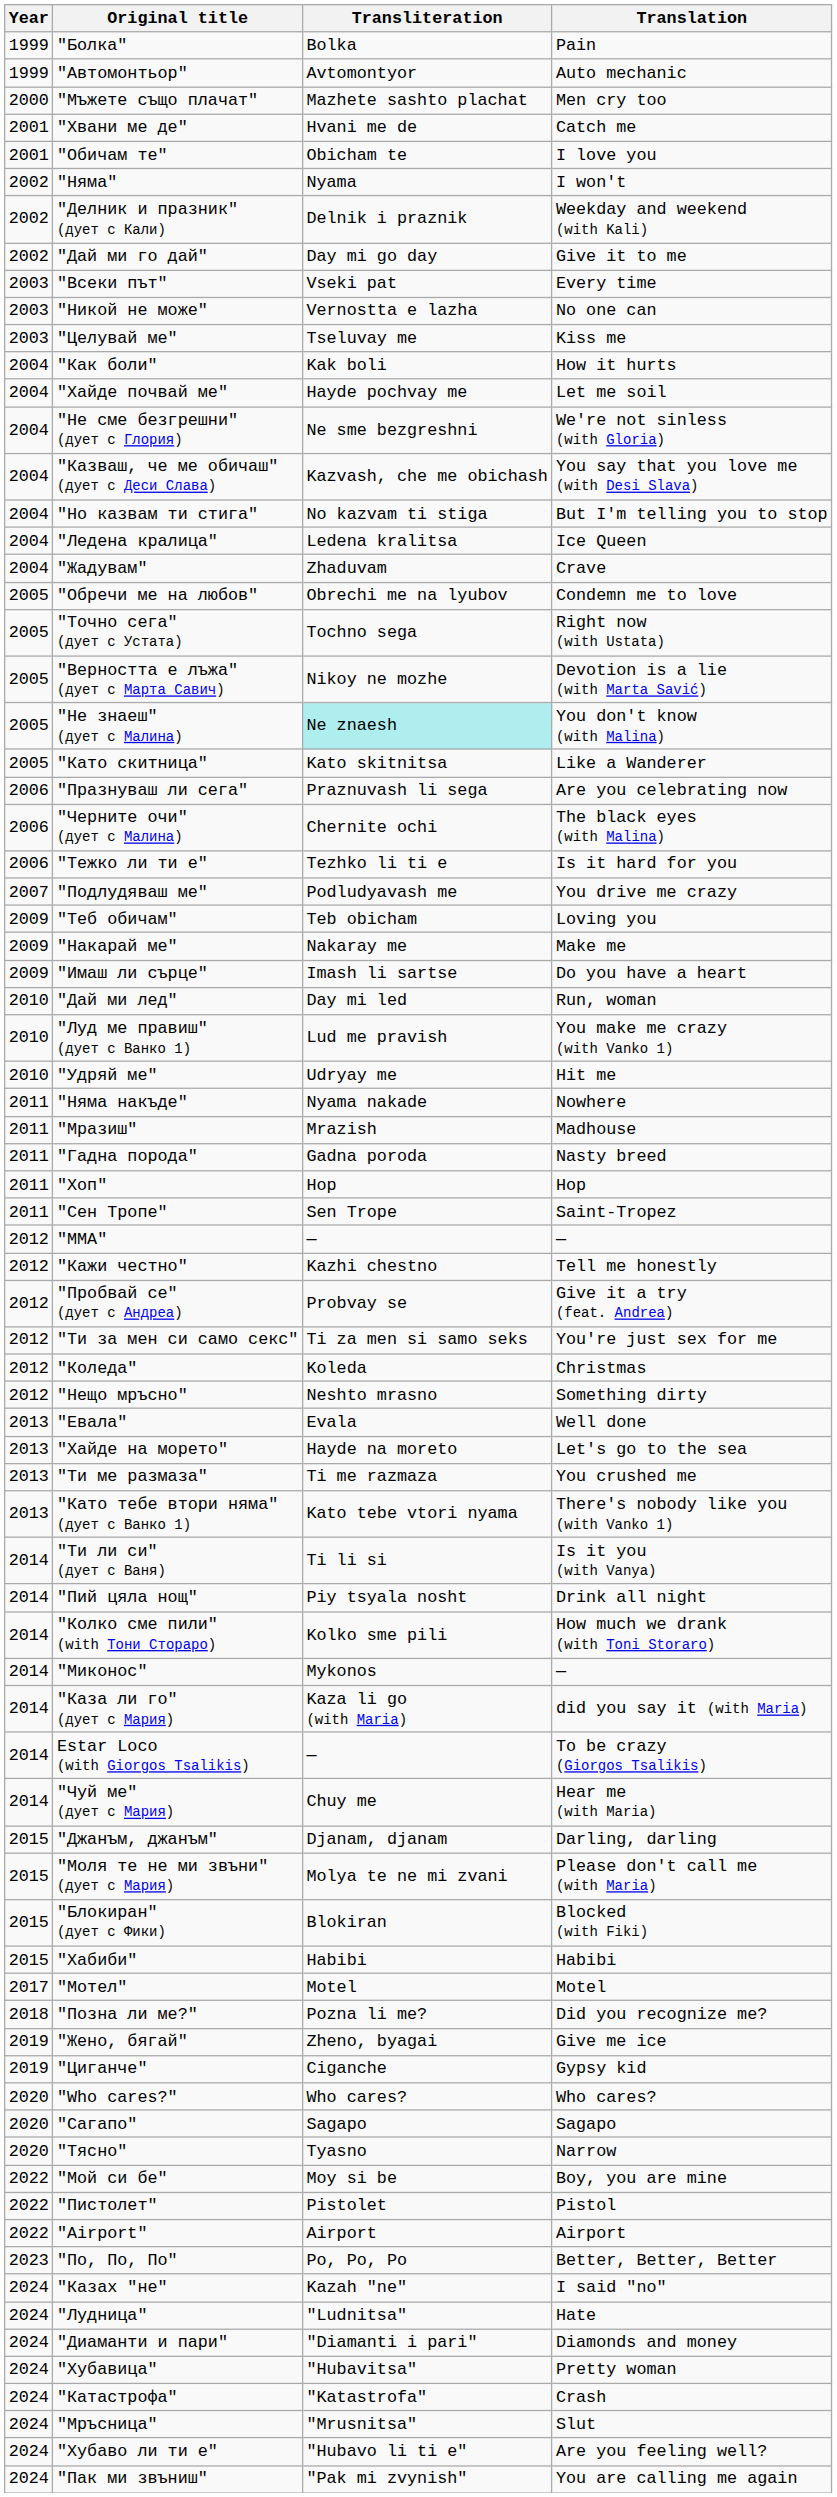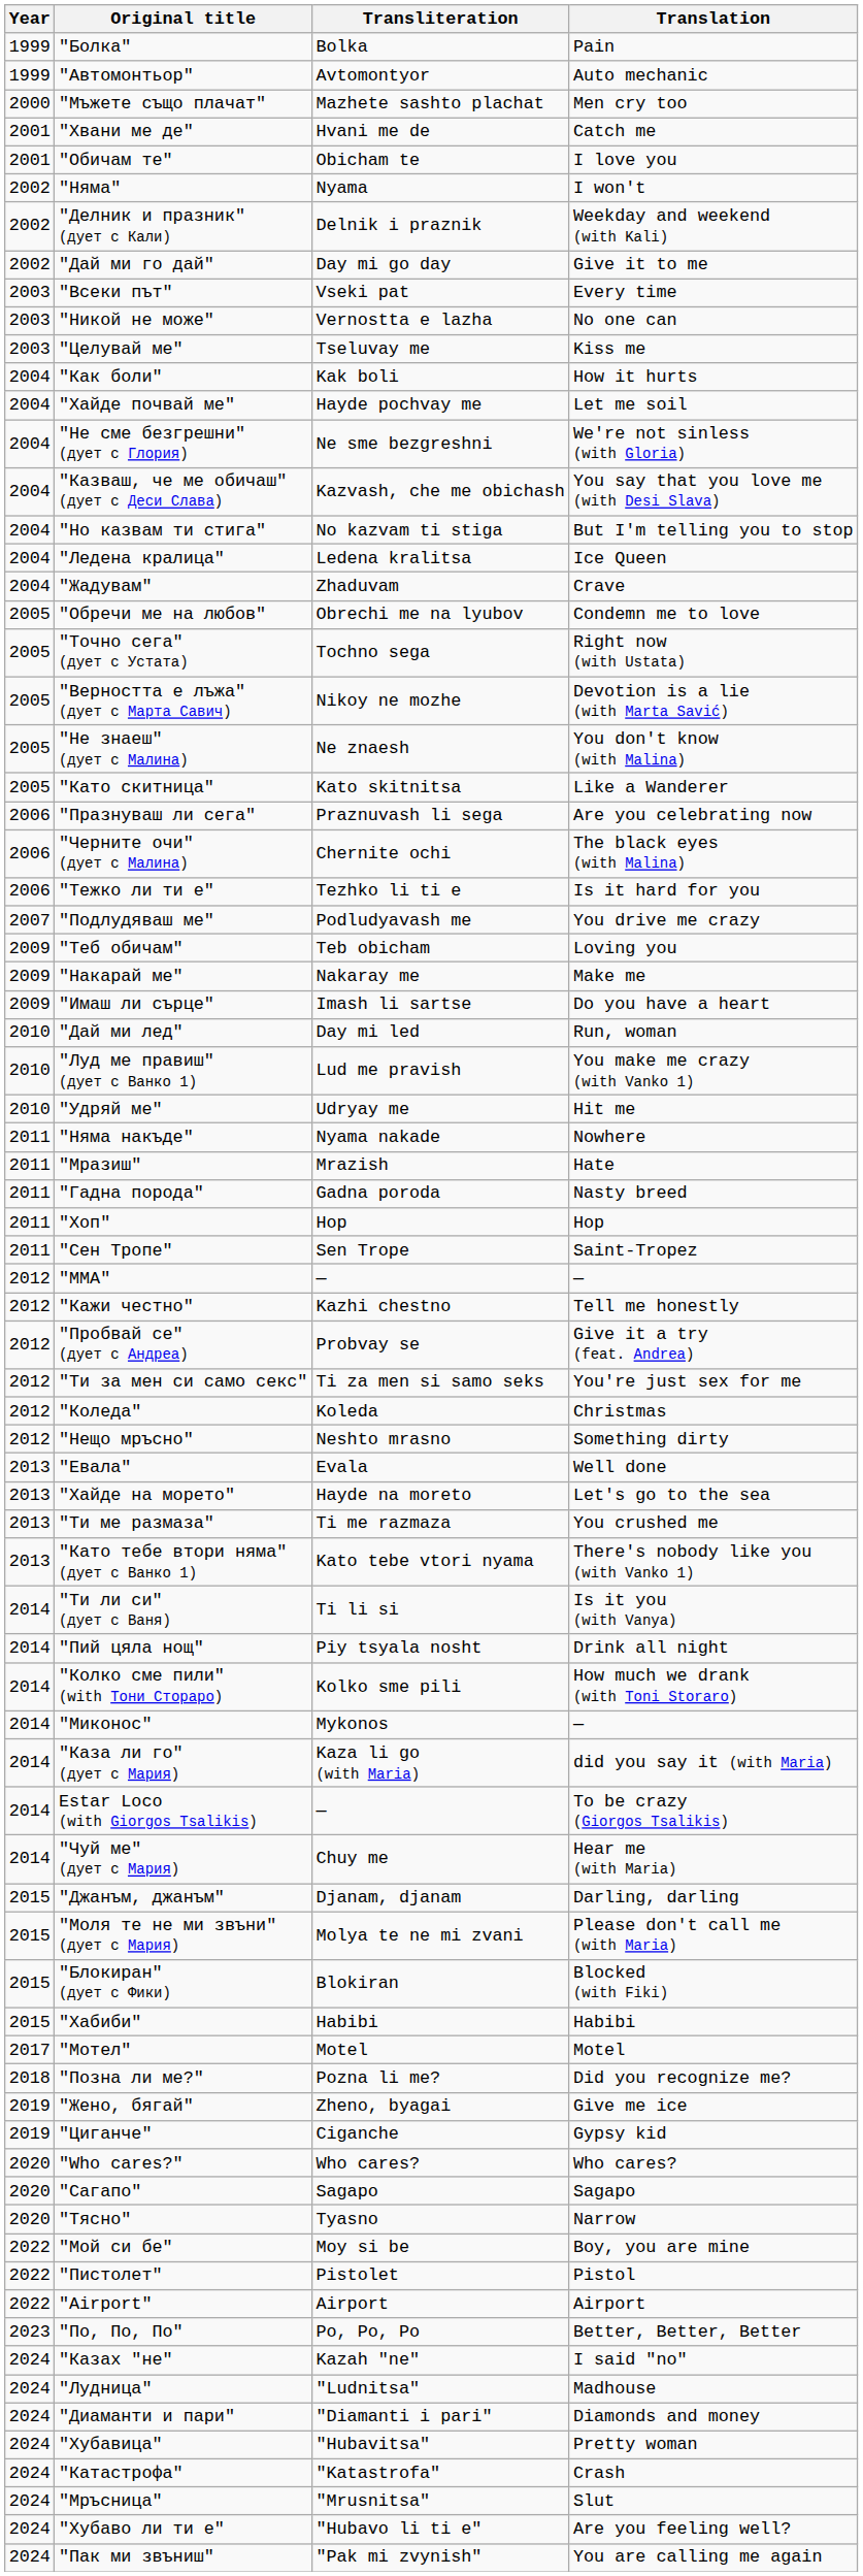 <table class="sortable wikitable">
 <tr>
 <th>Year</th>
 <th>Original title</th>
 <th>Transliteration</th>
 <th>Translation</th>
 </tr>
 <tr>
 <td>1999</td>
 <td>"Болка"</td>
 <td>Bolka</td>
 <td>Pain</td>
 </tr>
 <tr>
 <td>1999</td>
 <td>"Автомонтьор"</td>
 <td>Avtomontyor</td>
 <td>Auto mechanic</td>
 </tr>
 <tr>
 <td>2000</td>
 <td>"Мъжете също плачат"</td>
 <td>Mazhete sashto plachat</td>
 <td>Men cry too</td>
 </tr>
 <tr>
 <td>2001</td>
 <td>"Хвани ме де"</td>
 <td>Hvani me de</td>
 <td>Catch me</td>
 </tr>
 <tr>
 <td>2001</td>
 <td>"Обичам те"</td>
 <td>Obicham te</td>
 <td>I love you</td>
 </tr>
 <tr>
 <td>2002</td>
 <td>"Няма"</td>
 <td>Nyama</td>
 <td>I won't</td>
 </tr>
 <tr>
 <td>2002</td>
 <td>"Делник и празник" <br><small>(дует с Кали)</small></td>
 <td>Delnik i praznik</td>
 <td>Weekday and weekend <br><small>(with Kali)</small></td>
 </tr>
 <tr>
 <td>2002</td>
 <td>"Дай ми го дай"</td>
 <td>Day mi go day</td>
 <td>Give it to me</td>
 </tr>
 <tr>
 <td>2003</td>
 <td>"Всеки път"</td>
 <td>Vseki pat</td>
 <td>Every time</td>
 </tr>
 <tr>
 <td>2003</td>
 <td>"Никой не може"</td>
 <td>Vernostta e lazha</td>
 <td>No one can</td>
 </tr>
 <tr>
 <td>2003</td>
 <td>"Целувай ме"</td>
 <td>Tseluvay me</td>
 <td>Kiss me</td>
 </tr>
 <tr>
 <td>2004</td>
 <td>"Как боли"</td>
 <td>Kak boli</td>
 <td>How it hurts</td>
 </tr>
 <tr>
 <td>2004</td>
 <td>"Хайде почвай ме"</td>
 <td>Hayde pochvay me</td>
 <td>Let me soil</td>
 </tr>
 <tr>
 <td>2004</td>
 <td>"Не сме безгрешни" <br><small>(дует с <a href='#'>Глория</a>)</small></td>
 <td>Ne sme bezgreshni</td>
 <td>We're not sinless <br><small>(with <a href='#'>Gloria</a>)</small></td>
 </tr>
 <tr>
 <td>2004</td>
 <td>"Казваш, че ме обичаш" <br><small>(дует с <a href='#'>Деси Слава</a>)</small></td>
 <td>Kazvash, che me obichash</td>
 <td>You say that you love me <br><small>(with <a href='#'>Desi Slava</a>)</small></td>
 </tr>
 <tr>
 <td>2004</td>
 <td>"Но казвам ти стига"</td>
 <td>No kazvam ti stiga</td>
 <td>But I'm telling you to stop</td>
 </tr>
 <tr>
 <td>2004</td>
 <td>"Ледена кралица"</td>
 <td>Ledena kralitsa</td>
 <td>Ice Queen</td>
 </tr>
 <tr>
 <td>2004</td>
 <td>"Жадувам"</td>
 <td>Zhaduvam</td>
 <td>Crave</td>
 </tr>
 <tr>
 <td>2005</td>
 <td>"Обречи ме на любов"</td>
 <td>Obrechi me na lyubov</td>
 <td>Condemn me to love</td>
 </tr>
 <tr>
 <td>2005</td>
 <td>"Точно сега"<br><small>(дует с Устата)</small></td>
 <td>Tochno sega</td>
 <td>Right now <br><small>(with Ustata)</small></td>
 </tr>
 <tr>
 <td>2005</td>
 <td>"Верността е лъжа" <br><small>(дует с <a href='#'>Марта Савич</a>)</small></td>
 <td>Nikoy ne mozhe</td>
 <td>Devotion is a lie <br><small>(with <a href='#'>Marta Savić</a>)</small></td>
 </tr>
 <tr>
 <td>2005</td>
 <td>"Не знаеш" <br><small>(дует с <a href='#'>Малина</a>)</small></td>
-<td style="background: paleturquoise;">Ne znaesh</td>
+<td>Ne znaesh</td>
 <td>You don't know<br><small>(with <a href='#'>Malina</a>)</small></td>
 </tr>
 <tr>
 <td>2005</td>
 <td>"Като скитница"</td>
 <td>Kato skitnitsa</td>
 <td>Like a Wanderer</td>
 </tr>
 <tr>
 <td>2006</td>
 <td>"Празнуваш ли сега"</td>
 <td>Praznuvash li sega</td>
 <td>Are you celebrating now</td>
 </tr>
 <tr>
 <td>2006</td>
 <td>"Черните очи" <br><small>(дует с <a href='#'>Малина</a>)</small></td>
 <td>Chernite ochi</td>
 <td>The black eyes<br><small>(with <a href='#'>Malina</a>)</small></td>
 </tr>
 <tr>
 <td>2006</td>
 <td>"Тежко ли ти е"</td>
 <td>Tezhko li ti e</td>
 <td>Is it hard for you</td>
 </tr>
 <tr>
 <td>2007</td>
 <td>"Подлудяваш ме"</td>
 <td>Podludyavash me</td>
 <td>You drive me crazy</td>
 </tr>
 <tr>
 <td>2009</td>
 <td>"Теб обичам"</td>
 <td>Teb obicham</td>
 <td>Loving you</td>
 </tr>
 <tr>
 <td>2009</td>
 <td>"Накарай ме"</td>
 <td>Nakaray me</td>
 <td>Make me</td>
 </tr>
 <tr>
 <td>2009</td>
 <td>"Имаш ли сърце"</td>
 <td>Imash li sartse</td>
 <td>Do you have a heart</td>
 </tr>
 <tr>
 <td>2010</td>
 <td>"Дай ми лед"</td>
 <td>Day mi led</td>
 <td>Run, woman</td>
 </tr>
 <tr>
 <td>2010</td>
 <td>"Луд ме правиш" <br><small>(дует с Ванко 1)</small></td>
 <td>Lud me pravish</td>
 <td>You make me crazy<br><small>(with Vanko 1)</small></td>
 </tr>
 <tr>
 <td>2010</td>
 <td>"Удряй ме"</td>
 <td>Udryay me</td>
 <td>Hit me</td>
 </tr>
 <tr>
 <td>2011</td>
 <td>"Няма накъде"</td>
 <td>Nyama nakade</td>
 <td>Nowhere</td>
 </tr>
 <tr>
 <td>2011</td>
 <td>"Мразиш"</td>
 <td>Mrazish</td>
-<td>Madhouse</td>
+<td>Hate</td>
 </tr>
 <tr>
 <td>2011</td>
 <td>"Гадна порода"</td>
 <td>Gadna poroda</td>
 <td>Nasty breed</td>
 </tr>
 <tr>
 <td>2011</td>
 <td>"Хоп"</td>
 <td>Hop</td>
 <td>Hop</td>
 </tr>
 <tr>
 <td>2011</td>
 <td>"Сен Тропе"</td>
 <td>Sen Trope</td>
 <td>Saint-Tropez</td>
 </tr>
 <tr>
 <td>2012</td>
 <td>"MMA"</td>
 <td>—</td>
 <td>—</td>
 </tr>
 <tr>
 <td>2012</td>
 <td>"Кажи честно"</td>
 <td>Kazhi chestno</td>
 <td>Tell me honestly</td>
 </tr>
 <tr>
 <td>2012</td>
 <td>"Пробвай се" <br><small>(дует с <a href='#'>Андреа</a>)</small></td>
 <td>Probvay se</td>
 <td>Give it a try <br><small>(feat. <a href='#'>Andrea</a>)</small></td>
 </tr>
 <tr>
 <td>2012</td>
 <td>"Ти за мен си само секс"</td>
 <td>Ti za men si samo seks</td>
 <td>You're just sex for me</td>
 </tr>
 <tr>
 <td>2012</td>
 <td>"Коледа"</td>
 <td>Koleda</td>
 <td>Christmas</td>
 </tr>
 <tr>
 <td>2012</td>
 <td>"Нещо мръсно"</td>
 <td>Neshto mrasno</td>
 <td>Something dirty</td>
 </tr>
 <tr>
 <td>2013</td>
 <td>"Евала"</td>
 <td>Evala</td>
 <td>Well done</td>
 </tr>
 <tr>
 <td>2013</td>
 <td>"Хайде на морето"</td>
 <td>Hayde na moreto</td>
 <td>Let's go to the sea</td>
 </tr>
 <tr>
 <td>2013</td>
 <td>"Ти ме размаза"</td>
 <td>Ti me razmaza</td>
 <td>You crushed me</td>
 </tr>
 <tr>
 <td>2013</td>
 <td>"Като тебе втори няма" <br><small>(дует с Ванко 1)</small></td>
 <td>Kato tebe vtori nyama</td>
 <td>There's nobody like you <br><small>(with Vanko 1)</small></td>
 </tr>
 <tr>
 <td>2014</td>
 <td>"Ти ли си"  <br><small>(дует с Ваня)</small></td>
 <td>Ti li si</td>
 <td>Is it you<br><small>(with Vanya)</small></td>
 </tr>
 <tr>
 <td>2014</td>
 <td>"Пий цяла нощ"</td>
 <td>Piy tsyala nosht</td>
 <td>Drink all night</td>
 </tr>
 <tr>
 <td>2014</td>
 <td>"Колко сме пили" <br><small>(with <a href='#'>Тони Стораро</a>)</small></td>
 <td>Kolko sme pili</td>
 <td>How much we drank <br><small>(with <a href='#'>Toni Storaro</a>)</small></td>
 </tr>
 <tr>
 <td>2014</td>
 <td>"Миконос"</td>
 <td>Mykonos</td>
 <td>—</td>
 </tr>
 <tr>
 <td>2014</td>
 <td>"Каза ли го" <br><small>(дует с <a href='#'>Мария</a>)</small></td>
 <td>Kaza li go <br><small>(with <a href='#'>Maria</a>)</small></td>
 <td>did you say it <small>(with <a href='#'>Maria</a>)</small></td>
 </tr>
 <tr>
 <td>2014</td>
 <td>Estar Loco <br><small>(with <a href='#'>Giorgos Tsalikis</a>)</small></td>
 <td>—</td>
 <td>To be crazy <br><small>(<a href='#'>Giorgos Tsalikis</a>)</small></td>
 </tr>
 <tr>
 <td>2014</td>
 <td>"Чуй ме" <br><small>(дует с <a href='#'>Мария</a>)</small></td>
 <td>Chuy me</td>
 <td>Hear me<br><small>(with Maria)</small></td>
 </tr>
 <tr>
 <td>2015</td>
 <td>"Джанъм, джанъм"</td>
 <td>Djanam, djanam</td>
 <td>Darling, darling</td>
 </tr>
 <tr>
 <td>2015</td>
 <td>"Моля те не ми звъни" <br><small>(дует с <a href='#'>Мария</a>)</small></td>
 <td>Molya te ne mi zvani</td>
 <td>Please don't call me <br><small>(with <a href='#'>Maria</a>)</small></td>
 </tr>
 <tr>
 <td>2015</td>
 <td>"Блокиран" <br><small>(дует с Фики)</small></td>
 <td>Blokiran</td>
 <td>Blocked <br><small>(with Fiki)</small></td>
 </tr>
 <tr>
 <td>2015</td>
 <td>"Хабиби"</td>
 <td>Habibi</td>
 <td>Habibi</td>
 </tr>
 <tr>
 <td>2017</td>
 <td>"Мотел"</td>
 <td>Motel</td>
 <td>Motel</td>
 </tr>
 <tr>
 <td>2018</td>
 <td>"Позна ли ме?"</td>
 <td>Pozna li me?</td>
 <td>Did you recognize me?</td>
 </tr>
 <tr>
 <td>2019</td>
 <td>"Жено, бягай"</td>
 <td>Zheno, byagai</td>
 <td>Give me ice</td>
 </tr>
 <tr>
 <td>2019</td>
 <td>"Циганче"</td>
 <td>Ciganche</td>
 <td>Gypsy kid</td>
 </tr>
 <tr>
 <td>2020</td>
 <td>"Who cares?"</td>
 <td>Who cares?</td>
 <td>Who cares?</td>
 </tr>
 <tr>
 <td>2020</td>
 <td>"Сагапо"</td>
 <td>Sagapo</td>
 <td>Sagapo</td>
 </tr>
 <tr>
 <td>2020</td>
 <td>"Тясно"</td>
 <td>Tyasno</td>
 <td>Narrow</td>
 </tr>
 <tr>
 <td>2022</td>
 <td>"Мой си бе"</td>
 <td>Moy si be</td>
 <td>Boy, you are mine</td>
 </tr>
 <tr>
 <td>2022</td>
 <td>"Пистолет"</td>
 <td>Pistolet</td>
 <td>Pistol</td>
 </tr>
 <tr>
 <td>2022</td>
 <td>"Airport"</td>
 <td>Airport</td>
 <td>Airport</td>
 </tr>
 <tr>
 <td>2023</td>
 <td>"По, По, По"</td>
 <td>Po, Po, Po</td>
 <td>Better, Better, Better</td>
 </tr>
 <tr>
 <td>2024</td>
 <td>"Казах "не"</td>
 <td>Kazah "ne"</td>
 <td>I said "no"</td>
 </tr>
 <tr>
 <td>2024</td>
 <td>"Лудница"</td>
 <td>"Ludnitsa"</td>
-<td>Hate</td>
+<td>Madhouse</td>
 </tr>
 <tr>
 <td>2024</td>
 <td>"Диаманти и пари"</td>
 <td>"Diamanti i pari"</td>
 <td>Diamonds and money</td>
 </tr>
 <tr>
 <td>2024</td>
 <td>"Хубавица"</td>
 <td>"Hubavitsa"</td>
 <td>Pretty woman</td>
 </tr>
 <tr>
 <td>2024</td>
 <td>"Катастрофа"</td>
 <td>"Katastrofa"</td>
 <td>Crash</td>
 </tr>
 <tr>
 <td>2024</td>
 <td>"Мръсница"</td>
 <td>"Mrusnitsa"</td>
 <td>Slut</td>
 </tr>
 <tr>
 <td>2024</td>
 <td>"Хубаво ли ти е"</td>
 <td>"Hubavo li ti e"</td>
 <td>Are you feeling well?</td>
 </tr>
 <tr>
 <td>2024</td>
 <td>"Пак ми звъниш"</td>
 <td>"Pak mi zvynish"</td>
 <td>You are calling me again</td>
 </tr>
 </table>
